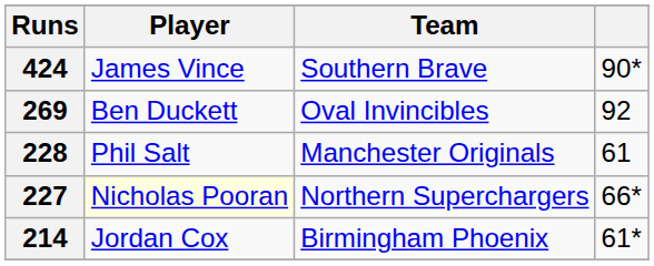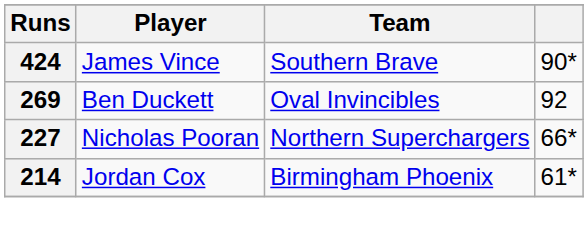 <table class="wikitable" style="max-width:30em;">
 <tr>
 </tr>
 <tr>
 <th>Runs</th>
 <th>Player</th>
 <th>Team</th>
 <th></th>
 </tr>
 <tr>
 <th>424</th>
 <td><a href='#'>James Vince</a></td>
 <td><a href='#'>Southern Brave</a></td>
 <td>90*</td>
 </tr>
 <tr>
 <th>269</th>
 <td><a href='#'>Ben Duckett</a></td>
 <td><a href='#'>Oval Invincibles</a></td>
 <td>92</td>
 </tr>
 <tr>
-<th>228</th>
-<td><a href='#'>Phil Salt</a></td>
-<td><a href='#'>Manchester Originals</a></td>
-<td>61</td>
-</tr>
-<tr>
 <th>227</th>
-<td style="background: lightyellow;"><a href='#'>Nicholas Pooran</a></td>
+<td><a href='#'>Nicholas Pooran</a></td>
 <td><a href='#'>Northern Superchargers</a></td>
 <td>66*</td>
 </tr>
 <tr>
 <th>214</th>
 <td><a href='#'>Jordan Cox</a></td>
 <td><a href='#'>Birmingham Phoenix</a></td>
 <td>61*</td>
 </tr>
 <tr>
 </tr>
 </table>
